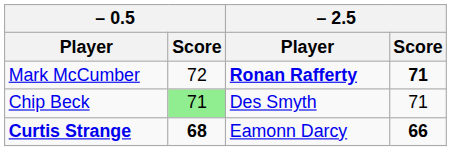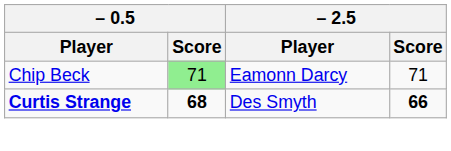 <table class=wikitable>
 <tr>
 <th colspan=2> – 0.5</th>
 <th colspan=2> – 2.5</th>
 </tr>
 <tr>
 <th width=140>Player</th>
 <th>Score</th>
 <th width=140>Player</th>
 <th>Score</th>
 </tr>
 <tr>
-<td><a href='#'>Mark McCumber</a></td>
-<td align=center>72</td>
-<td><strong><a href='#'>Ronan Rafferty</a></strong></td>
-<td align=center><strong>71</strong></td>
-</tr>
-<tr>
 <td><a href='#'>Chip Beck</a></td>
 <td align=center style="background: lightgreen;">71</td>
-<td><a href='#'>Des Smyth</a></td>
+<td><a href='#'>Eamonn Darcy</a></td>
 <td align=center>71</td>
 </tr>
 <tr>
 <td><strong><a href='#'>Curtis Strange</a></strong></td>
 <td align=center><strong>68</strong></td>
-<td><a href='#'>Eamonn Darcy</a></td>
+<td><a href='#'>Des Smyth</a></td>
 <td align=center><strong>66</strong></td>
 </tr>
 </table>
